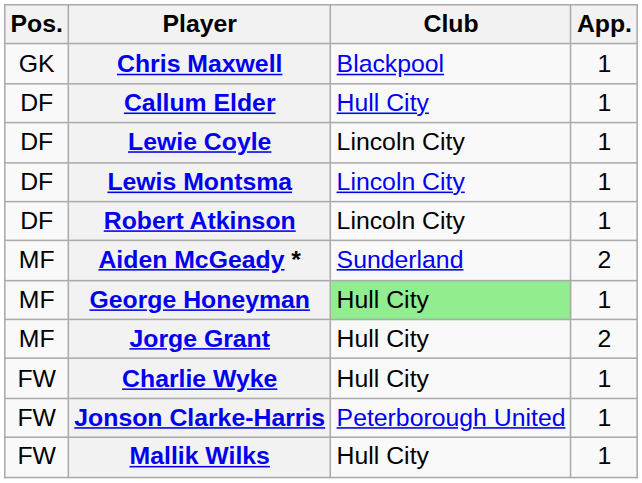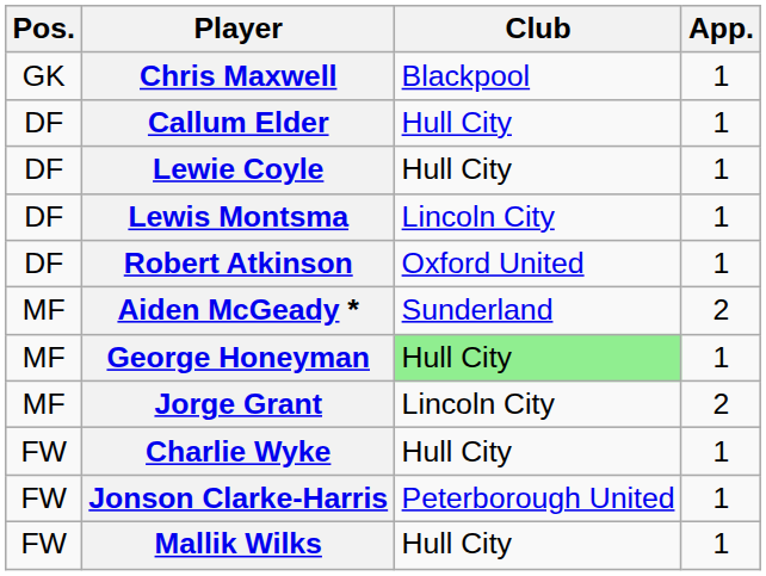 <table class="wikitable plainrowheaders" style="text-align: left">
 <tr>
 <th scope="col">Pos.</th>
 <th scope="col">Player</th>
 <th scope="col">Club</th>
 <th scope="col">App.</th>
 </tr>
 <tr>
 <td style="text-align:center">GK</td>
 <th scope="row"><a href='#'>Chris Maxwell</a></th>
 <td><a href='#'>Blackpool</a></td>
 <td style="text-align:center">1</td>
 </tr>
 <tr>
 <td style="text-align:center">DF</td>
 <th scope="row"><a href='#'>Callum Elder</a></th>
 <td><a href='#'>Hull City</a></td>
 <td style="text-align:center">1</td>
 </tr>
 <tr>
 <td style="text-align:center">DF</td>
 <th scope="row"><a href='#'>Lewie Coyle</a></th>
-<td>Lincoln City</td>
+<td>Hull City</td>
 <td style="text-align:center">1</td>
 </tr>
 <tr>
 <td style="text-align:center">DF</td>
 <th scope="row"><a href='#'>Lewis Montsma</a></th>
 <td><a href='#'>Lincoln City</a></td>
 <td style="text-align:center">1</td>
 </tr>
 <tr>
 <td style="text-align:center">DF</td>
 <th scope="row"><a href='#'>Robert Atkinson</a></th>
-<td>Lincoln City</td>
+<td><a href='#'>Oxford United</a></td>
 <td style="text-align:center">1</td>
 </tr>
 <tr>
 <td style="text-align:center">MF</td>
 <th scope="row"><a href='#'>Aiden McGeady</a> *</th>
 <td><a href='#'>Sunderland</a></td>
 <td style="text-align:center">2</td>
 </tr>
 <tr>
 <td style="text-align:center">MF</td>
 <th scope="row"><a href='#'>George Honeyman</a></th>
 <td style="background: lightgreen;">Hull City</td>
 <td style="text-align:center">1</td>
 </tr>
 <tr>
 <td style="text-align:center">MF</td>
 <th scope="row"><a href='#'>Jorge Grant</a></th>
-<td>Hull City</td>
+<td>Lincoln City</td>
 <td style="text-align:center">2</td>
 </tr>
 <tr>
 <td style="text-align:center">FW</td>
 <th scope="row"><a href='#'>Charlie Wyke</a></th>
 <td>Hull City</td>
 <td style="text-align:center">1</td>
 </tr>
 <tr>
 <td style="text-align:center">FW</td>
 <th scope="row"><a href='#'>Jonson Clarke-Harris</a></th>
 <td><a href='#'>Peterborough United</a></td>
 <td style="text-align:center">1</td>
 </tr>
 <tr>
 <td style="text-align:center">FW</td>
 <th scope="row"><a href='#'>Mallik Wilks</a></th>
 <td>Hull City</td>
 <td style="text-align:center">1</td>
 </tr>
 </table>
